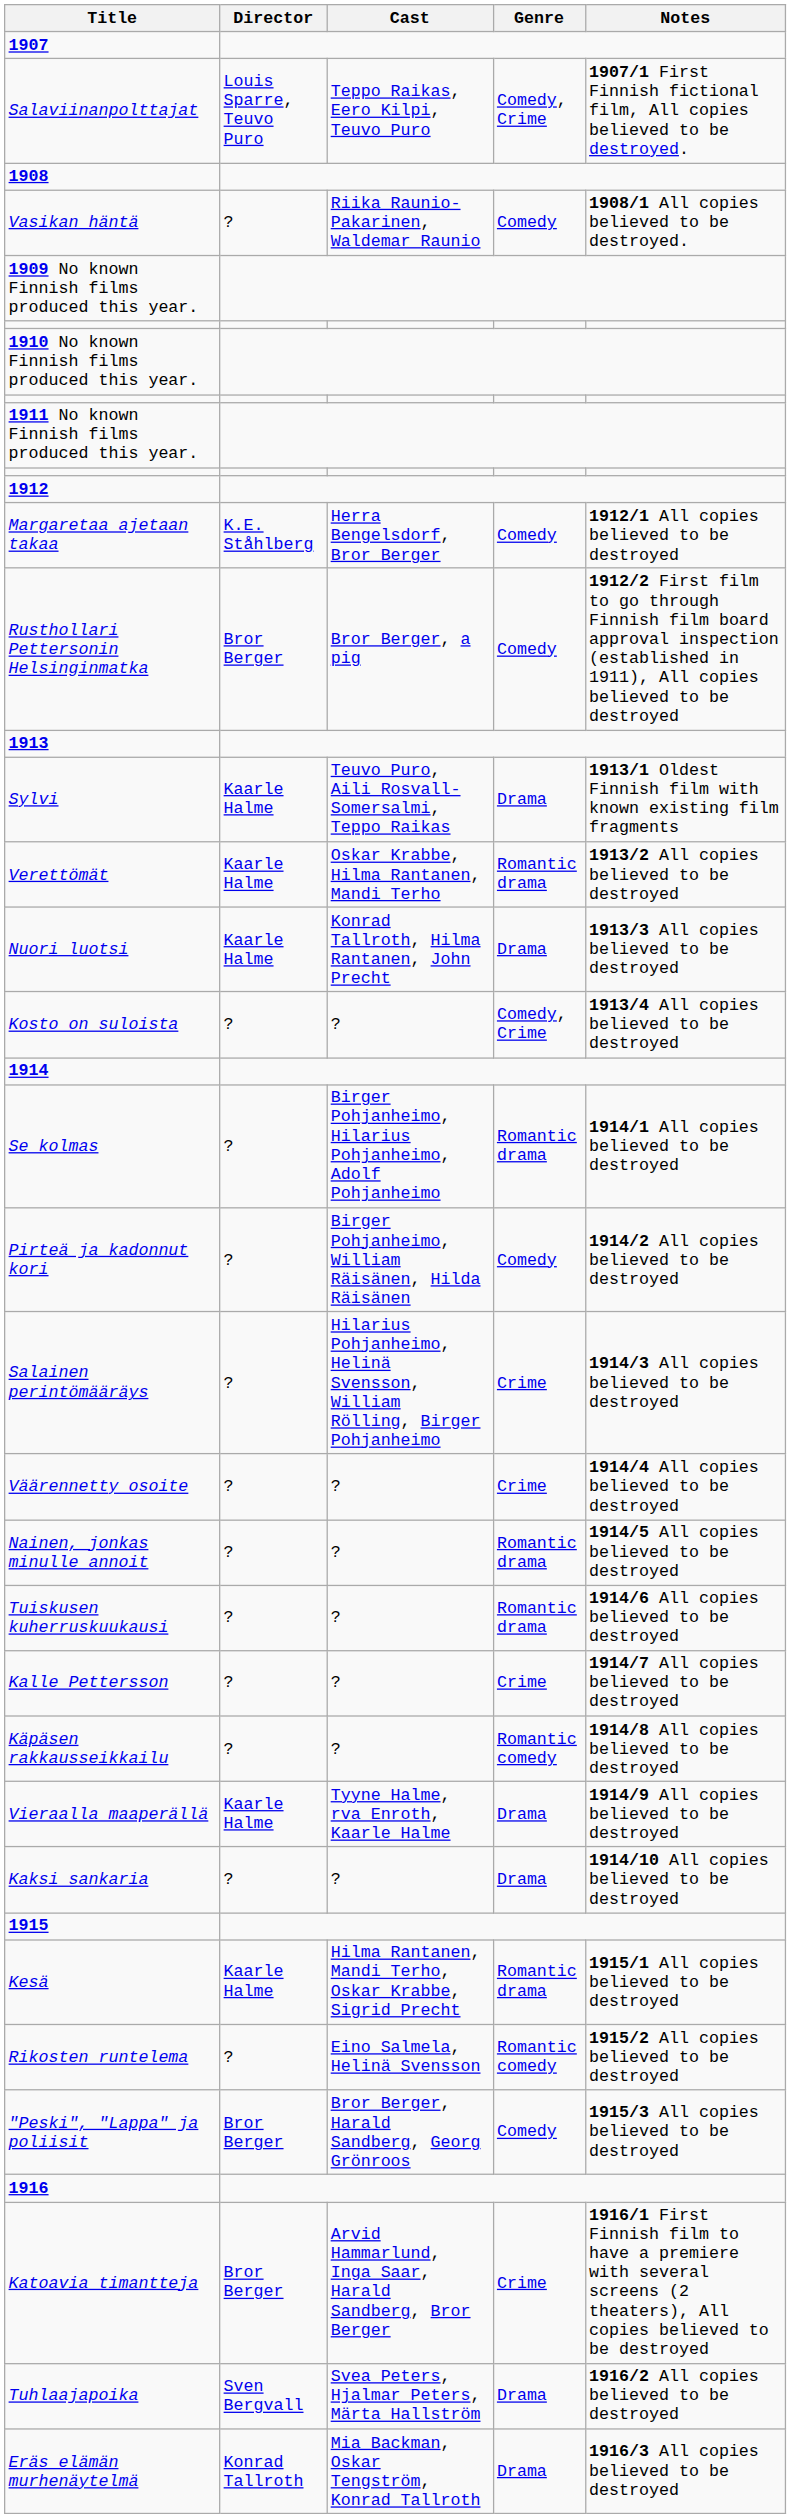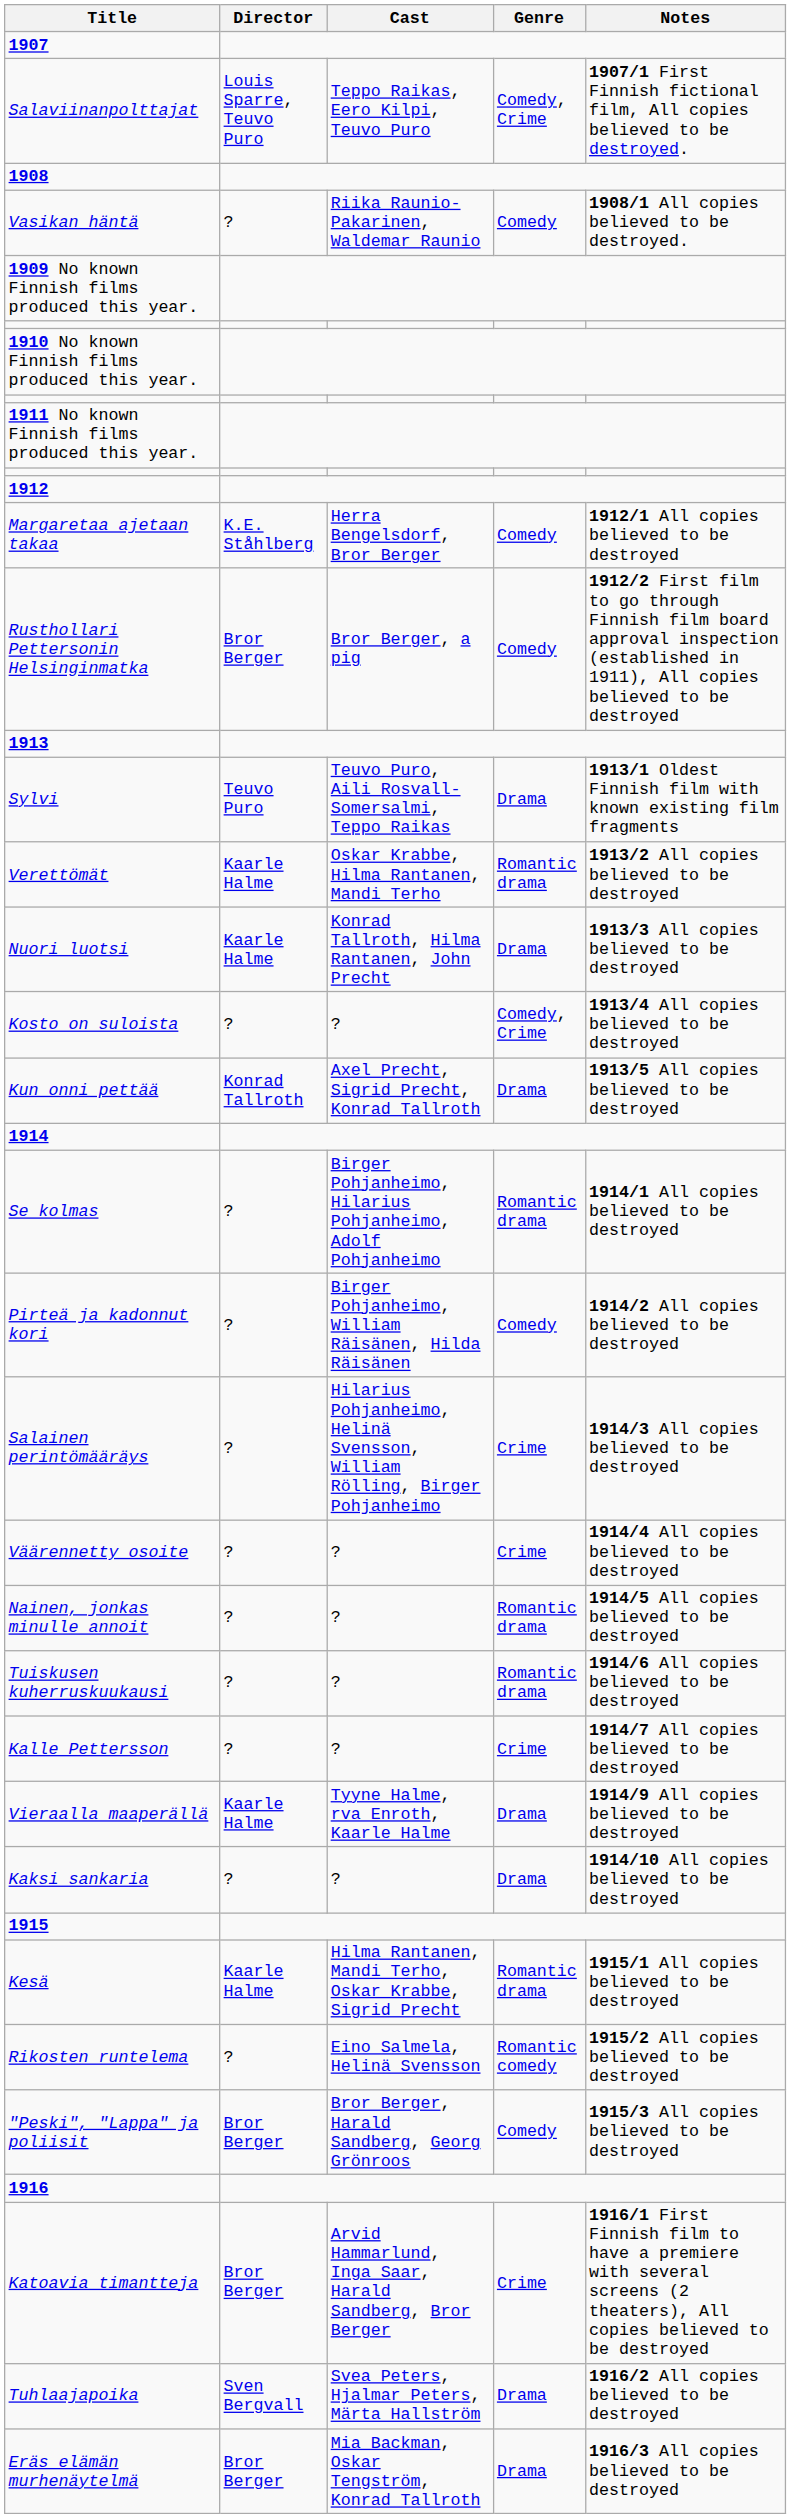 <table class="wikitable">
 <tr>
 <th>Title</th>
 <th>Director</th>
 <th>Cast</th>
 <th>Genre</th>
 <th>Notes</th>
 </tr>
 <tr>
 <td><strong><a href='#'>1907</a></strong></td>
 </tr>
 <tr>
 <td><em><a href='#'>Salaviinanpolttajat</a></em></td>
 <td><a href='#'>Louis Sparre</a>, <a href='#'>Teuvo Puro</a></td>
 <td><a href='#'>Teppo Raikas</a>, <a href='#'>Eero Kilpi</a>, <a href='#'>Teuvo Puro</a></td>
 <td><a href='#'>Comedy</a>, <a href='#'>Crime</a></td>
 <td><strong>1907/1</strong> First Finnish fictional film, All copies believed to be <a href='#'>destroyed</a>.</td>
 </tr>
 <tr>
 <td><strong><a href='#'>1908</a></strong></td>
 </tr>
 <tr>
 <td><em><a href='#'>Vasikan häntä</a></em></td>
 <td>?</td>
 <td><a href='#'>Riika Raunio-Pakarinen</a>, <a href='#'>Waldemar Raunio</a></td>
 <td><a href='#'>Comedy</a></td>
 <td><strong>1908/1</strong> All copies believed to be destroyed.</td>
 </tr>
 <tr>
 <td><strong><a href='#'>1909</a></strong> No known Finnish films produced this year.</td>
 </tr>
 <tr>
 <td></td>
 <td></td>
 <td></td>
 <td></td>
 <td></td>
 </tr>
 <tr>
 <td><strong><a href='#'>1910</a></strong> No known Finnish films produced this year.</td>
 </tr>
 <tr>
 <td></td>
 <td></td>
 <td></td>
 <td></td>
 <td></td>
 </tr>
 <tr>
 <td><strong><a href='#'>1911</a></strong> No known Finnish films produced this year.</td>
 </tr>
 <tr>
 <td></td>
 <td></td>
 <td></td>
 <td></td>
 <td></td>
 </tr>
 <tr>
 <td><strong><a href='#'>1912</a></strong></td>
 </tr>
 <tr>
 <td><em><a href='#'>Margaretaa ajetaan takaa</a></em></td>
 <td><a href='#'>K.E. Ståhlberg</a></td>
 <td><a href='#'>Herra Bengelsdorf</a>, <a href='#'>Bror Berger</a></td>
 <td><a href='#'>Comedy</a></td>
 <td><strong>1912/1</strong> All copies believed to be destroyed</td>
 </tr>
 <tr>
 <td><em><a href='#'>Rusthollari Pettersonin Helsinginmatka</a></em></td>
 <td><a href='#'>Bror Berger</a></td>
 <td><a href='#'>Bror Berger</a>, <a href='#'>a pig</a></td>
 <td><a href='#'>Comedy</a></td>
 <td><strong>1912/2</strong> First film to go through Finnish film board approval inspection (established in 1911), All copies believed to be destroyed</td>
 </tr>
 <tr>
 <td><strong><a href='#'>1913</a></strong></td>
 </tr>
 <tr>
 <td><em><a href='#'>Sylvi</a></em></td>
-<td><a href='#'>Kaarle Halme</a></td>
+<td><a href='#'>Teuvo Puro</a></td>
 <td><a href='#'>Teuvo Puro</a>, <a href='#'>Aili Rosvall-Somersalmi</a>, <a href='#'>Teppo Raikas</a></td>
 <td><a href='#'>Drama</a></td>
 <td><strong>1913/1</strong> Oldest Finnish film with known existing film fragments</td>
 </tr>
 <tr>
 <td><em><a href='#'>Verettömät</a></em></td>
 <td><a href='#'>Kaarle Halme</a></td>
 <td><a href='#'>Oskar Krabbe</a>, <a href='#'>Hilma Rantanen</a>, <a href='#'>Mandi Terho</a></td>
 <td><a href='#'>Romantic drama</a></td>
 <td><strong>1913/2</strong> All copies believed to be destroyed</td>
 </tr>
 <tr>
 <td><em><a href='#'>Nuori luotsi</a></em></td>
 <td><a href='#'>Kaarle Halme</a></td>
 <td><a href='#'>Konrad Tallroth</a>, <a href='#'>Hilma Rantanen</a>, <a href='#'>John Precht</a></td>
 <td><a href='#'>Drama</a></td>
 <td><strong>1913/3</strong> All copies believed to be destroyed</td>
 </tr>
 <tr>
 <td><em><a href='#'>Kosto on suloista</a></em></td>
 <td>?</td>
 <td>?</td>
 <td><a href='#'>Comedy</a>, <a href='#'>Crime</a></td>
 <td><strong>1913/4</strong> All copies believed to be destroyed</td>
+</tr>
+<tr>
+<td><em><a href='#'>Kun onni pettää</a></em></td>
+<td><a href='#'>Konrad Tallroth</a></td>
+<td><a href='#'>Axel Precht</a>, <a href='#'>Sigrid Precht</a>, <a href='#'>Konrad Tallroth</a></td>
+<td><a href='#'>Drama</a></td>
+<td><strong>1913/5</strong> All copies believed to be destroyed</td>
 </tr>
 <tr>
 <td><strong><a href='#'>1914</a></strong></td>
 </tr>
 <tr>
 <td><em><a href='#'>Se kolmas</a></em></td>
 <td>?</td>
 <td><a href='#'>Birger Pohjanheimo</a>, <a href='#'>Hilarius Pohjanheimo</a>, <a href='#'>Adolf Pohjanheimo</a></td>
 <td><a href='#'>Romantic drama</a></td>
 <td><strong>1914/1</strong> All copies believed to be destroyed</td>
 </tr>
 <tr>
 <td><em><a href='#'>Pirteä ja kadonnut kori</a></em></td>
 <td>?</td>
 <td><a href='#'>Birger Pohjanheimo</a>, <a href='#'>William Räisänen</a>, <a href='#'>Hilda Räisänen</a></td>
 <td><a href='#'>Comedy</a></td>
 <td><strong>1914/2</strong> All copies believed to be destroyed</td>
 </tr>
 <tr>
 <td><em><a href='#'>Salainen perintömääräys</a></em></td>
 <td>?</td>
 <td><a href='#'>Hilarius Pohjanheimo</a>, <a href='#'>Helinä Svensson</a>, <a href='#'>William Rölling</a>, <a href='#'>Birger Pohjanheimo</a></td>
 <td><a href='#'>Crime</a></td>
 <td><strong>1914/3</strong> All copies believed to be destroyed</td>
 </tr>
 <tr>
 <td><em><a href='#'>Väärennetty osoite</a></em></td>
 <td>?</td>
 <td>?</td>
 <td><a href='#'>Crime</a></td>
 <td><strong>1914/4</strong> All copies believed to be destroyed</td>
 </tr>
 <tr>
 <td><em><a href='#'>Nainen, jonkas minulle annoit</a></em></td>
 <td>?</td>
 <td>?</td>
 <td><a href='#'>Romantic drama</a></td>
 <td><strong>1914/5</strong> All copies believed to be destroyed</td>
 </tr>
 <tr>
 <td><em><a href='#'>Tuiskusen kuherruskuukausi</a></em></td>
 <td>?</td>
 <td>?</td>
 <td><a href='#'>Romantic drama</a></td>
 <td><strong>1914/6</strong> All copies believed to be destroyed</td>
 </tr>
 <tr>
 <td><em><a href='#'>Kalle Pettersson</a></em></td>
 <td>?</td>
 <td>?</td>
 <td><a href='#'>Crime</a></td>
 <td><strong>1914/7</strong> All copies believed to be destroyed</td>
-</tr>
-<tr>
-<td><em><a href='#'>Käpäsen rakkausseikkailu</a></em></td>
-<td>?</td>
-<td>?</td>
-<td><a href='#'>Romantic comedy</a></td>
-<td><strong>1914/8</strong> All copies believed to be destroyed</td>
 </tr>
 <tr>
 <td><em><a href='#'>Vieraalla maaperällä</a></em></td>
 <td><a href='#'>Kaarle Halme</a></td>
 <td><a href='#'>Tyyne Halme</a>, <a href='#'>rva Enroth</a>, <a href='#'>Kaarle Halme</a></td>
 <td><a href='#'>Drama</a></td>
 <td><strong>1914/9</strong> All copies believed to be destroyed</td>
 </tr>
 <tr>
 <td><em><a href='#'>Kaksi sankaria</a></em></td>
 <td>?</td>
 <td>?</td>
 <td><a href='#'>Drama</a></td>
 <td><strong>1914/10</strong> All copies believed to be destroyed</td>
 </tr>
 <tr>
 <td><strong><a href='#'>1915</a></strong></td>
 </tr>
 <tr>
 <td><em><a href='#'>Kesä</a></em></td>
 <td><a href='#'>Kaarle Halme</a></td>
 <td><a href='#'>Hilma Rantanen</a>, <a href='#'>Mandi Terho</a>, <a href='#'>Oskar Krabbe</a>, <a href='#'>Sigrid Precht</a></td>
 <td><a href='#'>Romantic drama</a></td>
 <td><strong>1915/1</strong> All copies believed to be destroyed</td>
 </tr>
 <tr>
 <td><em><a href='#'>Rikosten runtelema</a></em></td>
 <td>?</td>
 <td><a href='#'>Eino Salmela</a>, <a href='#'>Helinä Svensson</a></td>
 <td><a href='#'>Romantic comedy</a></td>
 <td><strong>1915/2</strong> All copies believed to be destroyed</td>
 </tr>
 <tr>
 <td><em><a href='#'>"Peski", "Lappa" ja poliisit</a></em></td>
 <td><a href='#'>Bror Berger</a></td>
 <td><a href='#'>Bror Berger</a>, <a href='#'>Harald Sandberg</a>, <a href='#'>Georg Grönroos</a></td>
 <td><a href='#'>Comedy</a></td>
 <td><strong>1915/3</strong> All copies believed to be destroyed</td>
 </tr>
 <tr>
 <td><strong><a href='#'>1916</a></strong></td>
 </tr>
 <tr>
 <td><em><a href='#'>Katoavia timantteja</a></em></td>
 <td><a href='#'>Bror Berger</a></td>
 <td><a href='#'>Arvid Hammarlund</a>, <a href='#'>Inga Saar</a>, <a href='#'>Harald Sandberg</a>, <a href='#'>Bror Berger</a></td>
 <td><a href='#'>Crime</a></td>
 <td><strong>1916/1</strong> First Finnish film to have a premiere with several screens (2 theaters), All copies believed to be destroyed</td>
 </tr>
 <tr>
 <td><em><a href='#'>Tuhlaajapoika</a></em></td>
 <td><a href='#'>Sven Bergvall</a></td>
 <td><a href='#'>Svea Peters</a>, <a href='#'>Hjalmar Peters</a>, <a href='#'>Märta Hallström</a></td>
 <td><a href='#'>Drama</a></td>
 <td><strong>1916/2</strong> All copies believed to be destroyed</td>
 </tr>
 <tr>
 <td><em><a href='#'>Eräs elämän murhenäytelmä</a></em></td>
-<td><a href='#'>Konrad Tallroth</a></td>
+<td><a href='#'>Bror Berger</a></td>
 <td><a href='#'>Mia Backman</a>, <a href='#'>Oskar Tengström</a>, <a href='#'>Konrad Tallroth</a></td>
 <td><a href='#'>Drama</a></td>
 <td><strong>1916/3</strong> All copies believed to be destroyed</td>
 </tr>
 </table>
